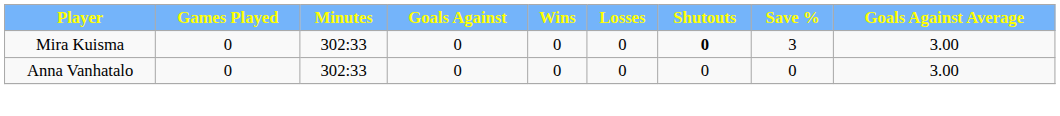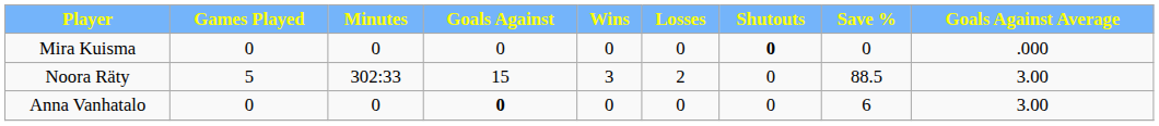 <table class="wikitable" width="80%">
 <tr align="center"  style="background:#74B4FA;color:yellow;">
 <td><strong>Player</strong></td>
 <td><strong>Games Played</strong></td>
 <td><strong>Minutes</strong></td>
 <td><strong>Goals Against</strong></td>
 <td><strong>Wins</strong></td>
 <td><strong>Losses</strong></td>
 <td><strong>Shutouts</strong></td>
 <td><strong>Save %</strong></td>
 <td><strong>Goals Against Average</strong></td>
 </tr>
 <tr align="center" bgcolor="">
 <td>Mira Kuisma</td>
 <td>0</td>
-<td>302:33</td>
+<td>0</td>
 <td>0</td>
 <td>0</td>
 <td>0</td>
 <td><strong>0</strong></td>
+<td>0</td>
+<td>.000</td>
+</tr>
+<tr align="center" bgcolor="">
+<td>Noora Räty</td>
+<td>5</td>
+<td>302:33</td>
+<td>15</td>
 <td>3</td>
+<td>2</td>
+<td>0</td>
+<td>88.5</td>
 <td>3.00</td>
 </tr>
 <tr align="center" bgcolor="">
 <td>Anna Vanhatalo</td>
 <td>0</td>
-<td>302:33</td>
+<td>0</td>
+<td><strong>0</strong></td>
 <td>0</td>
 <td>0</td>
 <td>0</td>
-<td>0</td>
-<td>0</td>
+<td>6</td>
 <td>3.00</td>
 </tr>
 <tr align="center" bgcolor="">
 </tr>
 </table>
